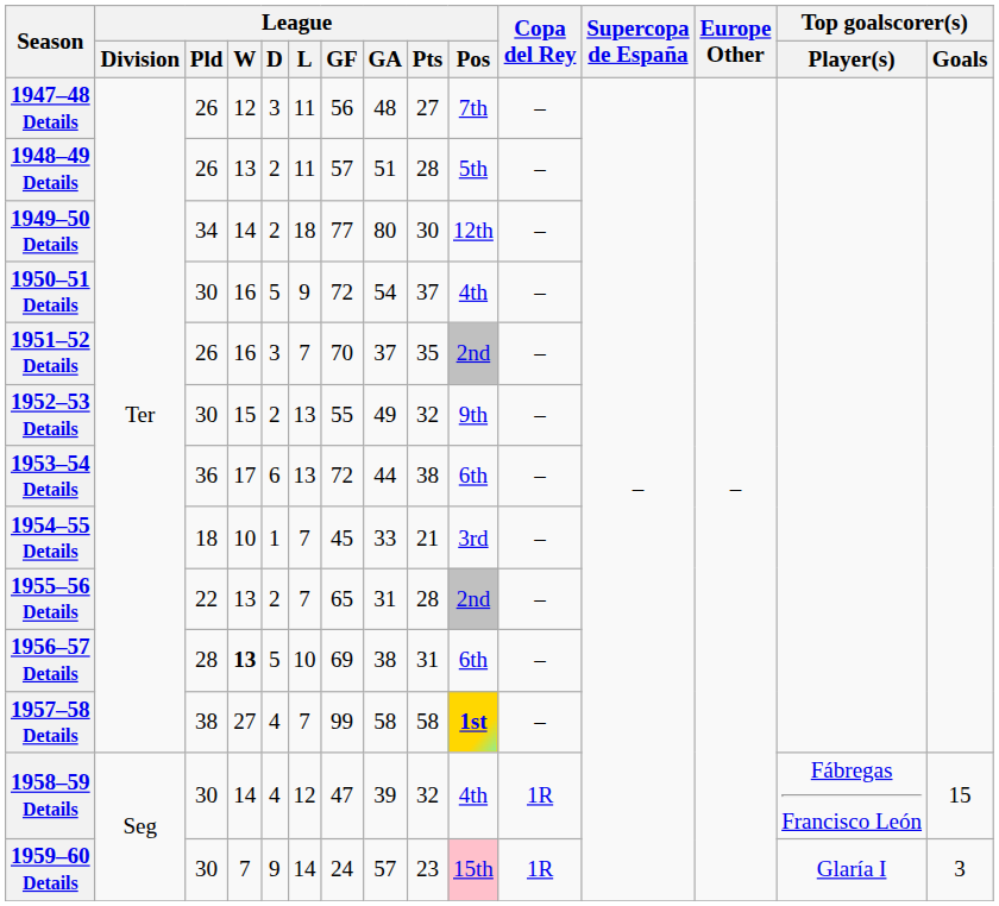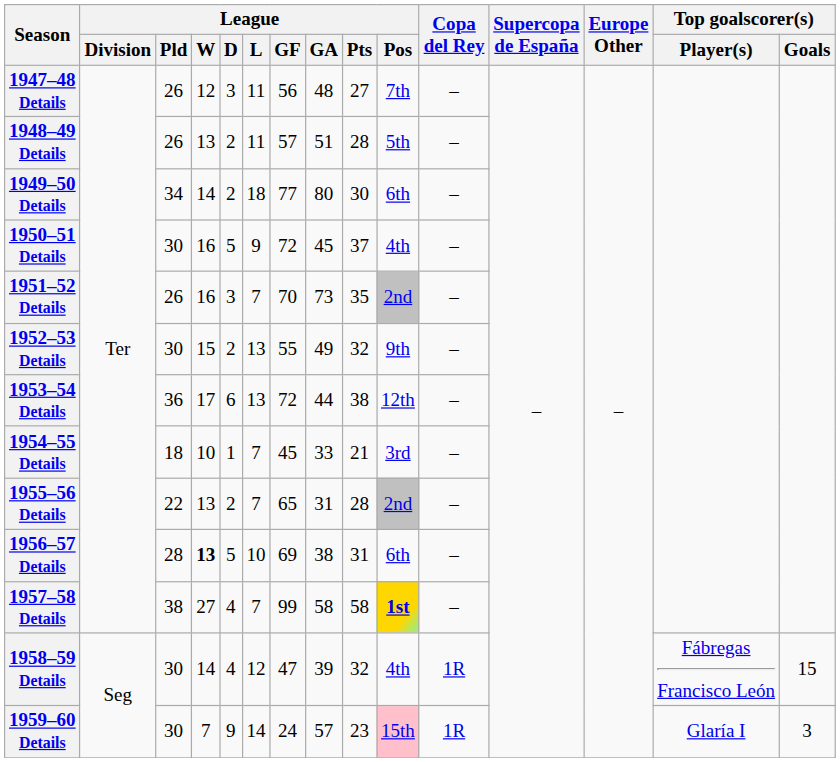 <table class="wikitable" style="text-align: center">
 <tr>
 <th rowspan=2>Season</th>
 <th colspan=9>League</th>
 <th rowspan=2><a href='#'>Copa<br>del Rey</a></th>
 <th rowspan=2><a href='#'>Supercopa<br>de España</a></th>
 <th rowspan=2><a href='#'>Europe</a><br>Other</th>
 <th colspan=2>Top goalscorer(s)</th>
 </tr>
 <tr>
 <th>Division</th>
 <th>Pld</th>
 <th>W</th>
 <th>D</th>
 <th>L</th>
 <th>GF</th>
 <th>GA</th>
 <th>Pts</th>
 <th>Pos</th>
 <th>Player(s)</th>
 <th>Goals</th>
 </tr>
 <tr>
 <th><a href='#'>1947–48</a><br> <small><a href='#'>Details</a></small></th>
 <td rowspan=11>Ter</td>
 <td>26</td>
 <td>12</td>
 <td>3</td>
 <td>11</td>
 <td>56</td>
 <td>48</td>
 <td>27</td>
 <td><a href='#'>7th</a></td>
 <td>–</td>
 <td rowspan=13>–</td>
 <td rowspan=13>–</td>
 <td rowspan=11></td>
 <td rowspan=11></td>
 </tr>
 <tr>
 <th><a href='#'>1948–49</a> <br> <small><a href='#'>Details</a></small></th>
 <td>26</td>
 <td>13</td>
 <td>2</td>
 <td>11</td>
 <td>57</td>
 <td>51</td>
 <td>28</td>
 <td><a href='#'>5th</a></td>
 <td>–</td>
 </tr>
 <tr>
 <th><a href='#'>1949–50</a> <br> <small><a href='#'>Details</a></small></th>
 <td>34</td>
 <td>14</td>
 <td>2</td>
 <td>18</td>
 <td>77</td>
 <td>80</td>
 <td>30</td>
-<td><a href='#'>12th</a></td>
+<td><a href='#'>6th</a></td>
 <td>–</td>
 </tr>
 <tr>
 <th><a href='#'>1950–51</a> <br> <small><a href='#'>Details</a></small></th>
 <td>30</td>
 <td>16</td>
 <td>5</td>
 <td>9</td>
 <td>72</td>
-<td>54</td>
+<td>45</td>
 <td>37</td>
 <td><a href='#'>4th</a></td>
 <td>–</td>
 </tr>
 <tr>
 <th><a href='#'>1951–52</a> <br> <small><a href='#'>Details</a></small></th>
 <td>26</td>
 <td>16</td>
 <td>3</td>
 <td>7</td>
 <td>70</td>
-<td>37</td>
+<td>73</td>
 <td>35</td>
 <td bgcolor=silver><a href='#'>2nd</a></td>
 <td>–</td>
 </tr>
 <tr>
 <th><a href='#'>1952–53</a> <br> <small><a href='#'>Details</a></small></th>
 <td>30</td>
 <td>15</td>
 <td>2</td>
 <td>13</td>
 <td>55</td>
 <td>49</td>
 <td>32</td>
 <td><a href='#'>9th</a></td>
 <td>–</td>
 </tr>
 <tr>
 <th><a href='#'>1953–54</a> <br> <small><a href='#'>Details</a></small></th>
 <td>36</td>
 <td>17</td>
 <td>6</td>
 <td>13</td>
 <td>72</td>
 <td>44</td>
 <td>38</td>
-<td><a href='#'>6th</a></td>
+<td><a href='#'>12th</a></td>
 <td>–</td>
 </tr>
 <tr>
 <th><a href='#'>1954–55</a> <br> <small><a href='#'>Details</a></small></th>
 <td>18</td>
 <td>10</td>
 <td>1</td>
 <td>7</td>
 <td>45</td>
 <td>33</td>
 <td>21</td>
 <td><a href='#'>3rd</a></td>
 <td>–</td>
 </tr>
 <tr>
 <th><a href='#'>1955–56</a> <br> <small><a href='#'>Details</a></small></th>
 <td>22</td>
 <td>13</td>
 <td>2</td>
 <td>7</td>
 <td>65</td>
 <td>31</td>
 <td>28</td>
 <td bgcolor=silver><a href='#'>2nd</a></td>
 <td>–</td>
 </tr>
 <tr>
 <th><a href='#'>1956–57</a> <br> <small><a href='#'>Details</a></small></th>
 <td>28</td>
 <td><strong>13</strong></td>
 <td>5</td>
 <td>10</td>
 <td>69</td>
 <td>38</td>
 <td>31</td>
 <td><a href='#'>6th</a></td>
 <td>–</td>
 </tr>
 <tr>
 <th><a href='#'>1957–58</a> <br> <small><a href='#'>Details</a></small></th>
 <td>38</td>
 <td>27</td>
 <td>4</td>
 <td>7</td>
 <td>99</td>
 <td>58</td>
 <td>58</td>
 <td style="background: linear-gradient(to bottom right, gold 70%, lightgreen);"><a href='#'><strong>1st</strong></a></td>
 <td>–</td>
 </tr>
 <tr>
 <th><a href='#'>1958–59</a> <br> <small><a href='#'>Details</a></small></th>
 <td rowspan=2>Seg</td>
 <td>30</td>
 <td>14</td>
 <td>4</td>
 <td>12</td>
 <td>47</td>
 <td>39</td>
 <td>32</td>
 <td><a href='#'>4th</a></td>
 <td><a href='#'>1R</a></td>
 <td><a href='#'>Fábregas</a><hr><a href='#'>Francisco León</a></td>
 <td>15</td>
 </tr>
 <tr>
 <th><a href='#'>1959–60</a> <br> <small><a href='#'>Details</a></small></th>
 <td>30</td>
 <td>7</td>
 <td>9</td>
 <td>14</td>
 <td>24</td>
 <td>57</td>
 <td>23</td>
 <td bgcolor=pink><a href='#'>15th</a></td>
 <td><a href='#'>1R</a></td>
 <td><a href='#'>Glaría I</a></td>
 <td>3</td>
 </tr>
 </table>
